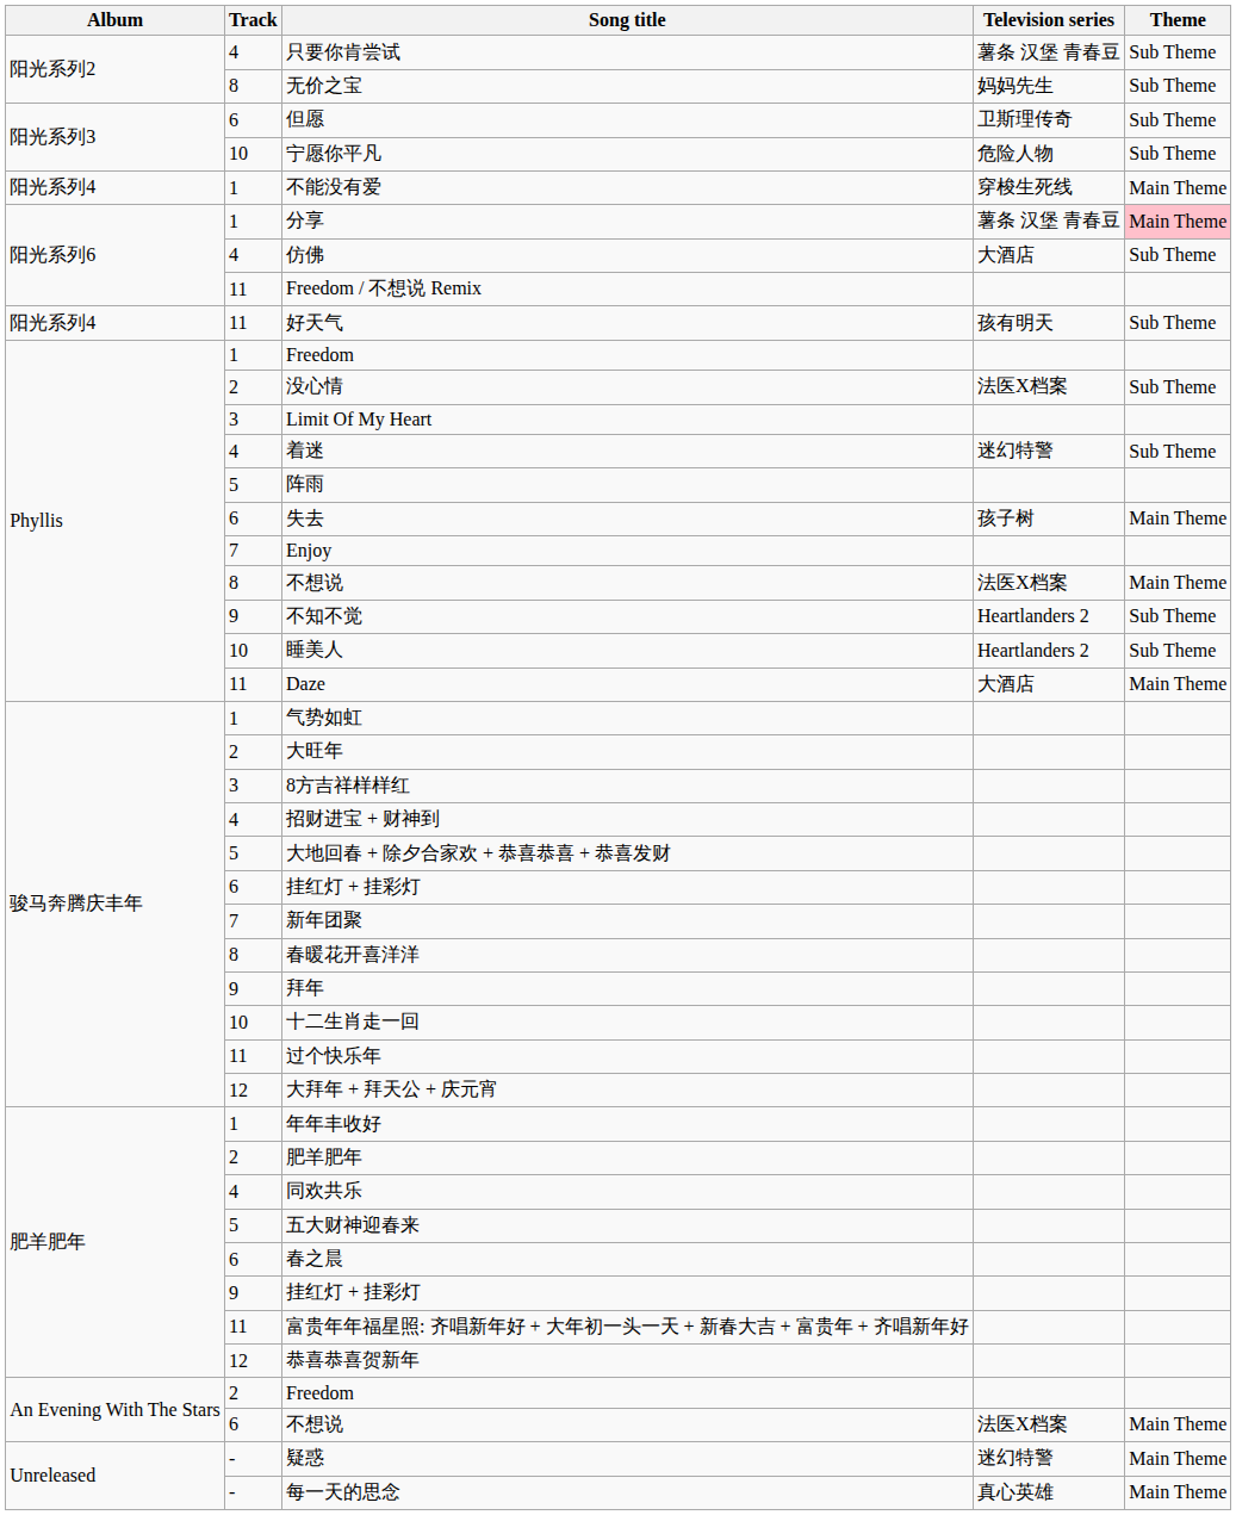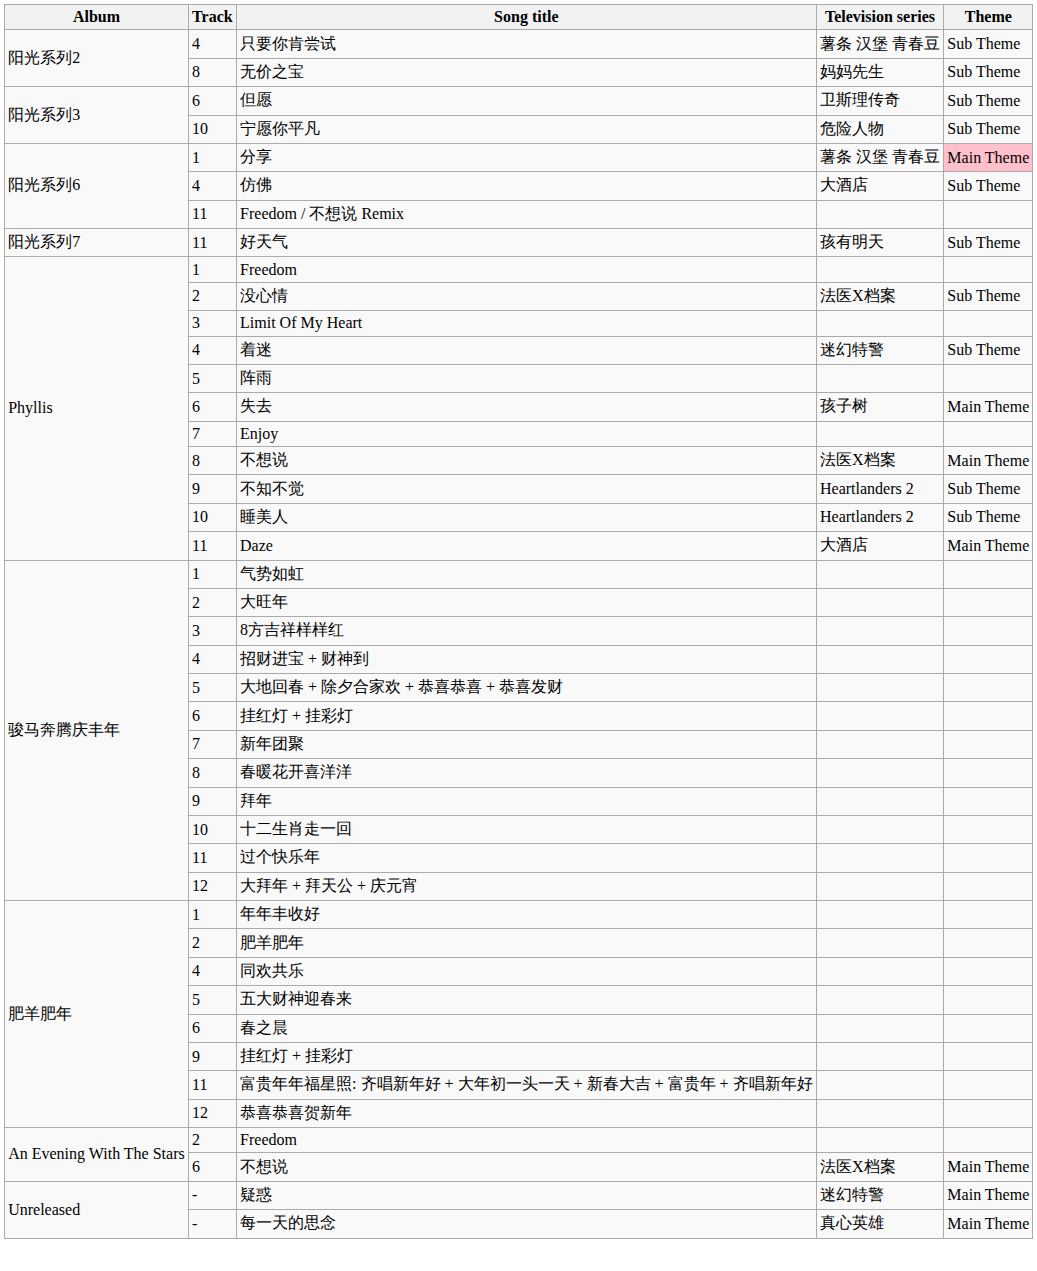 <table class="wikitable sortable">
 <tr>
 <th>Album</th>
 <th>Track</th>
 <th>Song title</th>
 <th>Television series</th>
 <th>Theme</th>
 </tr>
 <tr>
 <td rowspan="2">阳光系列2</td>
 <td>4</td>
 <td>只要你肯尝试</td>
 <td>薯条 汉堡 青春豆</td>
 <td>Sub Theme</td>
 </tr>
 <tr>
 <td>8</td>
 <td>无价之宝</td>
 <td>妈妈先生</td>
 <td>Sub Theme</td>
 </tr>
 <tr>
 <td rowspan="2">阳光系列3</td>
 <td>6</td>
 <td>但愿</td>
 <td>卫斯理传奇</td>
 <td>Sub Theme</td>
 </tr>
 <tr>
 <td>10</td>
 <td>宁愿你平凡</td>
 <td>危险人物</td>
 <td>Sub Theme</td>
 </tr>
 <tr>
-<td rowspan="1">阳光系列4</td>
-<td>1</td>
-<td>不能没有爱</td>
-<td>穿梭生死线</td>
-<td>Main Theme</td>
-</tr>
-<tr>
 <td rowspan="3">阳光系列6</td>
 <td>1</td>
 <td>分享</td>
 <td>薯条 汉堡 青春豆</td>
 <td style="background: pink;">Main Theme</td>
 </tr>
 <tr>
 <td>4</td>
 <td>仿佛</td>
 <td>大酒店</td>
 <td>Sub Theme</td>
 </tr>
 <tr>
 <td>11</td>
 <td>Freedom / 不想说 Remix</td>
 <td></td>
 <td></td>
 </tr>
 <tr>
-<td rowspan="1">阳光系列4</td>
+<td rowspan="1">阳光系列7</td>
 <td>11</td>
 <td>好天气</td>
 <td>孩有明天</td>
 <td>Sub Theme</td>
 </tr>
 <tr>
 <td rowspan="11">Phyllis</td>
 <td>1</td>
 <td>Freedom</td>
 <td></td>
 <td></td>
 </tr>
 <tr>
 <td>2</td>
 <td>没心情</td>
 <td>法医X档案</td>
 <td>Sub Theme</td>
 </tr>
 <tr>
 <td>3</td>
 <td>Limit Of My Heart</td>
 <td></td>
 <td></td>
 </tr>
 <tr>
 <td>4</td>
 <td>着迷</td>
 <td>迷幻特警</td>
 <td>Sub Theme</td>
 </tr>
 <tr>
 <td>5</td>
 <td>阵雨</td>
 <td></td>
 <td></td>
 </tr>
 <tr>
 <td>6</td>
 <td>失去</td>
 <td>孩子树</td>
 <td>Main Theme</td>
 </tr>
 <tr>
 <td>7</td>
 <td>Enjoy</td>
 <td></td>
 <td></td>
 </tr>
 <tr>
 <td>8</td>
 <td>不想说</td>
 <td>法医X档案</td>
 <td>Main Theme</td>
 </tr>
 <tr>
 <td>9</td>
 <td>不知不觉</td>
 <td>Heartlanders 2</td>
 <td>Sub Theme</td>
 </tr>
 <tr>
 <td>10</td>
 <td>睡美人</td>
 <td>Heartlanders 2</td>
 <td>Sub Theme</td>
 </tr>
 <tr>
 <td>11</td>
 <td>Daze</td>
 <td>大酒店</td>
 <td>Main Theme</td>
 </tr>
 <tr>
 <td rowspan="12">骏马奔腾庆丰年</td>
 <td>1</td>
 <td>气势如虹</td>
 <td></td>
 <td></td>
 </tr>
 <tr>
 <td>2</td>
 <td>大旺年</td>
 <td></td>
 <td></td>
 </tr>
 <tr>
 <td>3</td>
 <td>8方吉祥样样红</td>
 <td></td>
 <td></td>
 </tr>
 <tr>
 <td>4</td>
 <td>招财进宝 + 财神到</td>
 <td></td>
 <td></td>
 </tr>
 <tr>
 <td>5</td>
 <td>大地回春 + 除夕合家欢 + 恭喜恭喜 + 恭喜发财</td>
 <td></td>
 <td></td>
 </tr>
 <tr>
 <td>6</td>
 <td>挂红灯 + 挂彩灯</td>
 <td></td>
 <td></td>
 </tr>
 <tr>
 <td>7</td>
 <td>新年团聚</td>
 <td></td>
 <td></td>
 </tr>
 <tr>
 <td>8</td>
 <td>春暖花开喜洋洋</td>
 <td></td>
 <td></td>
 </tr>
 <tr>
 <td>9</td>
 <td>拜年</td>
 <td></td>
 <td></td>
 </tr>
 <tr>
 <td>10</td>
 <td>十二生肖走一回</td>
 <td></td>
 <td></td>
 </tr>
 <tr>
 <td>11</td>
 <td>过个快乐年</td>
 <td></td>
 <td></td>
 </tr>
 <tr>
 <td>12</td>
 <td>大拜年 + 拜天公 + 庆元宵</td>
 <td></td>
 <td></td>
 </tr>
 <tr>
 <td rowspan="8">肥羊肥年</td>
 <td>1</td>
 <td>年年丰收好</td>
 <td></td>
 <td></td>
 </tr>
 <tr>
 <td>2</td>
 <td>肥羊肥年</td>
 <td></td>
 <td></td>
 </tr>
 <tr>
 <td>4</td>
 <td>同欢共乐</td>
 <td></td>
 <td></td>
 </tr>
 <tr>
 <td>5</td>
 <td>五大财神迎春来</td>
 <td></td>
 <td></td>
 </tr>
 <tr>
 <td>6</td>
 <td>春之晨</td>
 <td></td>
 <td></td>
 </tr>
 <tr>
 <td>9</td>
 <td>挂红灯 + 挂彩灯</td>
 <td></td>
 <td></td>
 </tr>
 <tr>
 <td>11</td>
 <td>富贵年年福星照: 齐唱新年好 + 大年初一头一天 + 新春大吉 + 富贵年 + 齐唱新年好</td>
 <td></td>
 <td></td>
 </tr>
 <tr>
 <td>12</td>
 <td>恭喜恭喜贺新年</td>
 <td></td>
 <td></td>
 </tr>
 <tr>
 <td rowspan="2">An Evening With The Stars</td>
 <td>2</td>
 <td>Freedom</td>
 <td></td>
 <td></td>
 </tr>
 <tr>
 <td>6</td>
 <td>不想说</td>
 <td>法医X档案</td>
 <td>Main Theme</td>
 </tr>
 <tr>
 <td rowspan="2">Unreleased</td>
 <td>-</td>
 <td>疑惑</td>
 <td>迷幻特警</td>
 <td>Main Theme</td>
 </tr>
 <tr>
 <td>-</td>
 <td>每一天的思念</td>
 <td>真心英雄</td>
 <td>Main Theme</td>
 </tr>
 </table>
